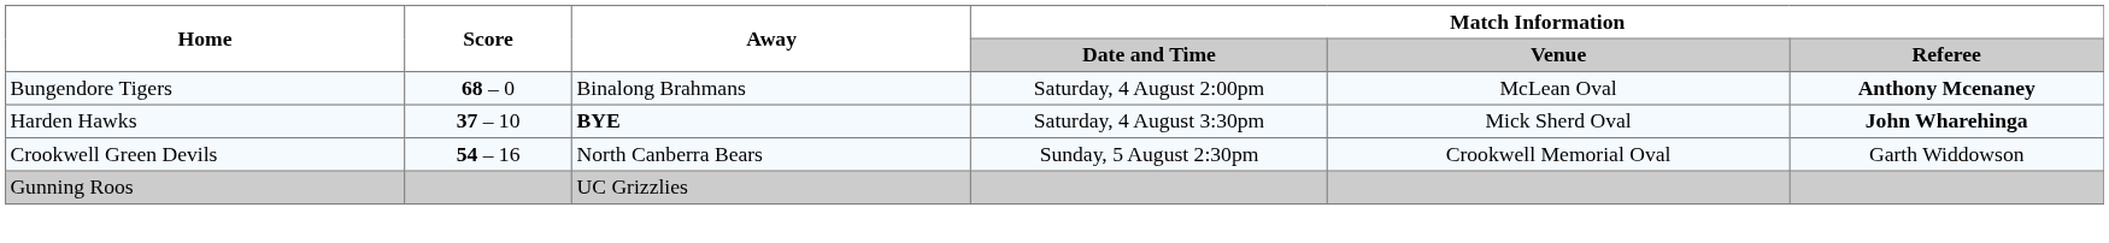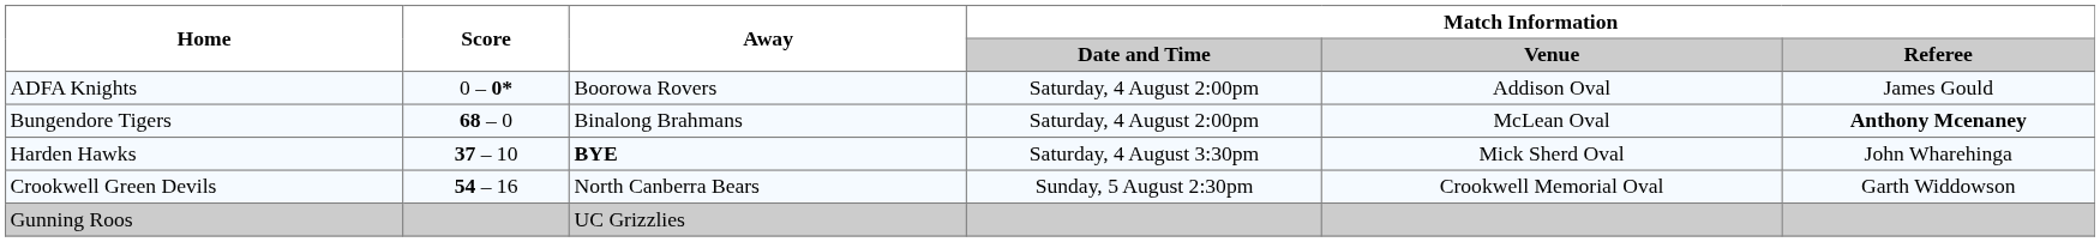 <table border="1" cellpadding="3" cellspacing="0" width="100%" style="border-collapse:collapse;  text-align:center;">
 <tr>
 <th rowspan="2" width="19%">Home</th>
 <th rowspan="2" width="8%">Score</th>
 <th rowspan="2" width="19%">Away</th>
 <th colspan="3">Match Information</th>
 </tr>
 <tr bgcolor="#CCCCCC">
 <th width="17%">Date and Time</th>
 <th width="22%">Venue</th>
 <th width="50%">Referee</th>
+</tr>
+<tr style="text-align:center; background:#f5faff;">
+<td align="left"> ADFA Knights</td>
+<td>0 – <strong>0*</strong></td>
+<td align="left"> Boorowa Rovers</td>
+<td>Saturday, 4 August 2:00pm</td>
+<td>Addison Oval</td>
+<td>James Gould</td>
 </tr>
 <tr style="text-align:center; background:#f5faff;">
 <td align="left"> Bungendore Tigers</td>
 <td><strong>68</strong> – 0</td>
 <td align="left"> Binalong Brahmans</td>
 <td>Saturday, 4 August 2:00pm</td>
 <td>McLean Oval</td>
 <td><strong>Anthony Mcenaney</strong></td>
 </tr>
 <tr style="text-align:center; background:#f5faff;">
 <td align="left"> Harden Hawks</td>
 <td><strong>37</strong> – 10</td>
 <td align="left"><strong>BYE</strong></td>
 <td>Saturday, 4 August 3:30pm</td>
 <td>Mick Sherd Oval</td>
-<td><strong>John Wharehinga</strong></td>
+<td>John Wharehinga</td>
 </tr>
 <tr style="text-align:center; background:#f5faff;">
 <td align="left"> Crookwell Green Devils</td>
 <td><strong>54</strong> – 16</td>
 <td align="left"> North Canberra Bears</td>
 <td>Sunday, 5 August 2:30pm</td>
 <td>Crookwell Memorial Oval</td>
 <td>Garth Widdowson</td>
 </tr>
 <tr style="text-align:center; background:#CCCCCC;">
 <td align="left"> Gunning Roos</td>
 <td></td>
 <td align="left"><strong></strong> UC Grizzlies</td>
 <td></td>
 <td></td>
 <td></td>
 </tr>
 </table>
